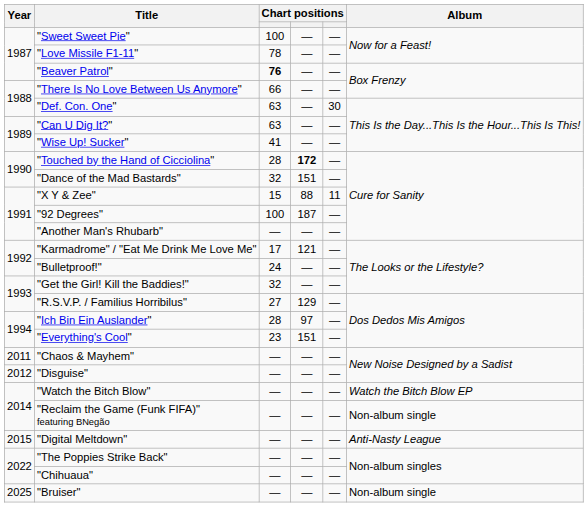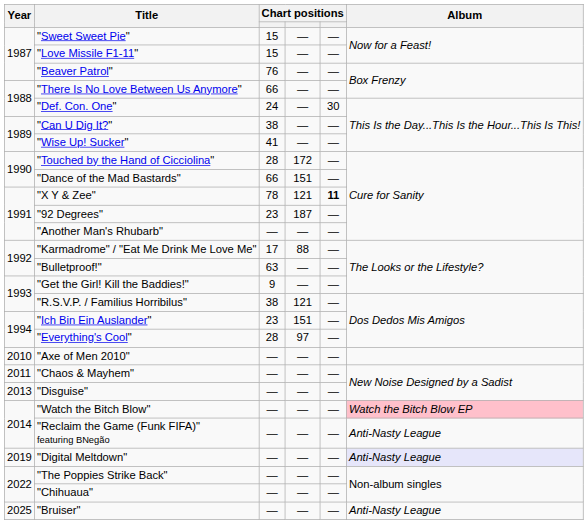 <table class="wikitable">
 <tr>
 <th rowspan="2">Year</th>
 <th rowspan="2">Title</th>
 <th colspan="3">Chart positions</th>
 <th rowspan="2">Album</th>
 </tr>
 <tr>
 <th></th>
 <th></th>
 <th></th>
 </tr>
 <tr>
 <td rowspan="3">1987</td>
 <td>"<a href='#'>Sweet Sweet Pie</a>"</td>
-<td style="text-align:center;">100</td>
+<td style="text-align:center;">15</td>
 <td style="text-align:center;">—</td>
 <td style="text-align:center;">—</td>
 <td rowspan="2"><em>Now for a Feast!</em></td>
 </tr>
 <tr>
 <td>"<a href='#'>Love Missile F1-11</a>"</td>
-<td style="text-align:center;">78</td>
+<td style="text-align:center;">15</td>
 <td style="text-align:center;">—</td>
 <td style="text-align:center;">—</td>
 </tr>
 <tr>
 <td>"<a href='#'>Beaver Patrol</a>"</td>
-<td style="text-align:center;"><strong>76</strong></td>
+<td style="text-align:center;">76</td>
 <td style="text-align:center;">—</td>
 <td style="text-align:center;">—</td>
 <td rowspan="2"><em>Box Frenzy</em></td>
 </tr>
 <tr>
 <td rowspan="2">1988</td>
 <td>"<a href='#'>There Is No Love Between Us Anymore</a>"</td>
 <td style="text-align:center;">66</td>
 <td style="text-align:center;">—</td>
 <td style="text-align:center;">—</td>
 </tr>
 <tr>
 <td>"<a href='#'>Def. Con. One</a>"</td>
-<td style="text-align:center;">63</td>
+<td style="text-align:center;">24</td>
 <td style="text-align:center;">—</td>
 <td style="text-align:center;">30</td>
 <td rowspan="3"><em>This Is the Day...This Is the Hour...This Is This!</em></td>
 </tr>
 <tr>
 <td rowspan="2">1989</td>
 <td>"<a href='#'>Can U Dig It?</a>"</td>
-<td style="text-align:center;">63</td>
+<td style="text-align:center;">38</td>
 <td style="text-align:center;">—</td>
 <td style="text-align:center;">—</td>
 </tr>
 <tr>
 <td>"<a href='#'>Wise Up! Sucker</a>"</td>
 <td style="text-align:center;">41</td>
 <td style="text-align:center;">—</td>
 <td style="text-align:center;">—</td>
 </tr>
 <tr>
 <td rowspan="2">1990</td>
 <td>"<a href='#'>Touched by the Hand of Cicciolina</a>"</td>
 <td style="text-align:center;">28</td>
-<td style="text-align:center;"><strong>172</strong></td>
+<td style="text-align:center;">172</td>
 <td style="text-align:center;">—</td>
 <td rowspan="5"><em>Cure for Sanity</em></td>
 </tr>
 <tr>
 <td>"Dance of the Mad Bastards"</td>
-<td style="text-align:center;">32</td>
+<td style="text-align:center;">66</td>
 <td style="text-align:center;">151</td>
 <td style="text-align:center;">—</td>
 </tr>
 <tr>
 <td rowspan="3">1991</td>
 <td>"X Y & Zee"</td>
-<td style="text-align:center;">15</td>
-<td style="text-align:center;">88</td>
-<td style="text-align:center;">11</td>
+<td style="text-align:center;">78</td>
+<td style="text-align:center;">121</td>
+<td style="text-align:center;"><strong>11</strong></td>
 </tr>
 <tr>
 <td>"92 Degrees"</td>
-<td style="text-align:center;">100</td>
+<td style="text-align:center;">23</td>
 <td style="text-align:center;">187</td>
 <td style="text-align:center;">—</td>
 </tr>
 <tr>
 <td>"Another Man's Rhubarb"</td>
 <td style="text-align:center;">—</td>
 <td style="text-align:center;">—</td>
 <td style="text-align:center;">—</td>
 </tr>
 <tr>
 <td rowspan="2">1992</td>
 <td>"Karmadrome" / "Eat Me Drink Me Love Me"</td>
 <td style="text-align:center;">17</td>
-<td style="text-align:center;">121</td>
+<td style="text-align:center;">88</td>
 <td style="text-align:center;">—</td>
 <td rowspan="3"><em>The Looks or the Lifestyle?</em></td>
 </tr>
 <tr>
 <td>"Bulletproof!"</td>
-<td style="text-align:center;">24</td>
+<td style="text-align:center;">63</td>
 <td style="text-align:center;">—</td>
 <td style="text-align:center;">—</td>
 </tr>
 <tr>
 <td rowspan="2">1993</td>
 <td>"Get the Girl! Kill the Baddies!"</td>
-<td style="text-align:center;">32</td>
+<td style="text-align:center;">9</td>
 <td style="text-align:center;">—</td>
 <td style="text-align:center;">—</td>
 </tr>
 <tr>
 <td>"R.S.V.P. / Familius Horribilus"</td>
-<td style="text-align:center;">27</td>
-<td style="text-align:center;">129</td>
+<td style="text-align:center;">38</td>
+<td style="text-align:center;">121</td>
 <td style="text-align:center;">—</td>
 <td rowspan="3"><em>Dos Dedos Mis Amigos</em></td>
 </tr>
 <tr>
 <td rowspan="2">1994</td>
 <td>"<a href='#'>Ich Bin Ein Auslander</a>"</td>
+<td style="text-align:center;">23</td>
+<td style="text-align:center;">151</td>
+<td style="text-align:center;">—</td>
+</tr>
+<tr>
+<td>"<a href='#'>Everything's Cool</a>"</td>
 <td style="text-align:center;">28</td>
 <td style="text-align:center;">97</td>
 <td style="text-align:center;">—</td>
 </tr>
 <tr>
-<td>"<a href='#'>Everything's Cool</a>"</td>
-<td style="text-align:center;">23</td>
-<td style="text-align:center;">151</td>
+<td>2010</td>
+<td>"Axe of Men 2010"</td>
 <td style="text-align:center;">—</td>
+<td style="text-align:center;">—</td>
+<td style="text-align:center;">—</td>
+<td></td>
 </tr>
 <tr>
 <td>2011</td>
 <td>"Chaos & Mayhem"</td>
 <td style="text-align:center;">—</td>
 <td style="text-align:center;">—</td>
 <td style="text-align:center;">—</td>
 <td rowspan="2"><em>New Noise Designed by a Sadist</em></td>
 </tr>
 <tr>
-<td>2012</td>
+<td>2013</td>
 <td>"Disguise"</td>
 <td style="text-align:center;">—</td>
 <td style="text-align:center;">—</td>
 <td style="text-align:center;">—</td>
 </tr>
 <tr>
 <td rowspan="2">2014</td>
 <td>"Watch the Bitch Blow"</td>
 <td style="text-align:center;">—</td>
 <td style="text-align:center;">—</td>
 <td style="text-align:center;">—</td>
-<td><em>Watch the Bitch Blow EP</em></td>
+<td style="background: pink;"><em>Watch the Bitch Blow EP</em></td>
 </tr>
 <tr>
 <td>"Reclaim the Game (Funk FIFA)"<br><small>featuring BNegão</small></td>
 <td style="text-align:center;">—</td>
 <td style="text-align:center;">—</td>
 <td style="text-align:center;">—</td>
-<td>Non-album single</td>
+<td><em>Anti-Nasty League</em></td>
 </tr>
 <tr>
-<td>2015</td>
+<td>2019</td>
 <td>"Digital Meltdown"</td>
 <td style="text-align:center;">—</td>
 <td style="text-align:center;">—</td>
 <td style="text-align:center;">—</td>
-<td><em>Anti-Nasty League</em></td>
+<td style="background: lavender;"><em>Anti-Nasty League</em></td>
 </tr>
 <tr>
 <td rowspan="2">2022</td>
 <td>"The Poppies Strike Back"</td>
 <td style="text-align:center;">—</td>
 <td style="text-align:center;">—</td>
 <td style="text-align:center;">—</td>
 <td rowspan="2">Non-album singles</td>
 </tr>
 <tr>
 <td>"Chihuaua"</td>
 <td style="text-align:center;">—</td>
 <td style="text-align:center;">—</td>
 <td style="text-align:center;">—</td>
 </tr>
 <tr>
 <td>2025</td>
 <td>"Bruiser"</td>
 <td style="text-align:center;">—</td>
 <td style="text-align:center;">—</td>
 <td style="text-align:center;">—</td>
-<td>Non-album single</td>
+<td><em>Anti-Nasty League</em></td>
 </tr>
 </table>
